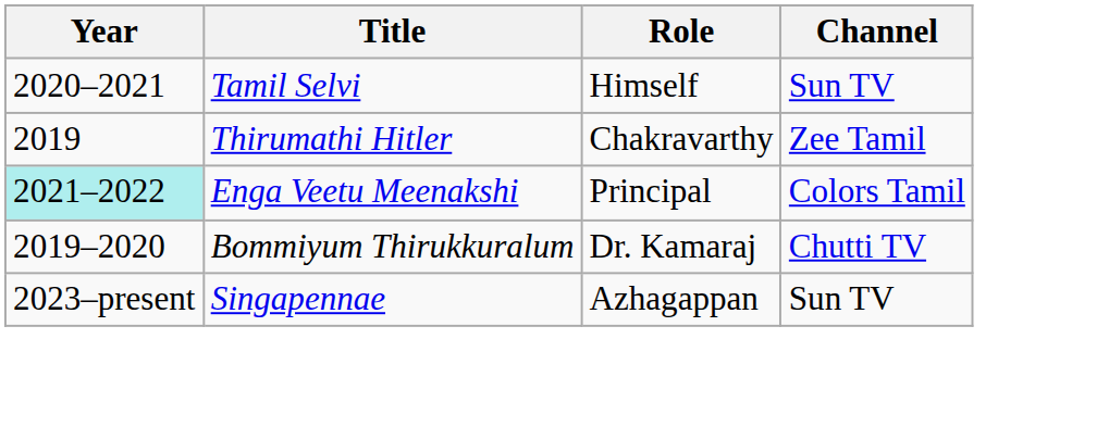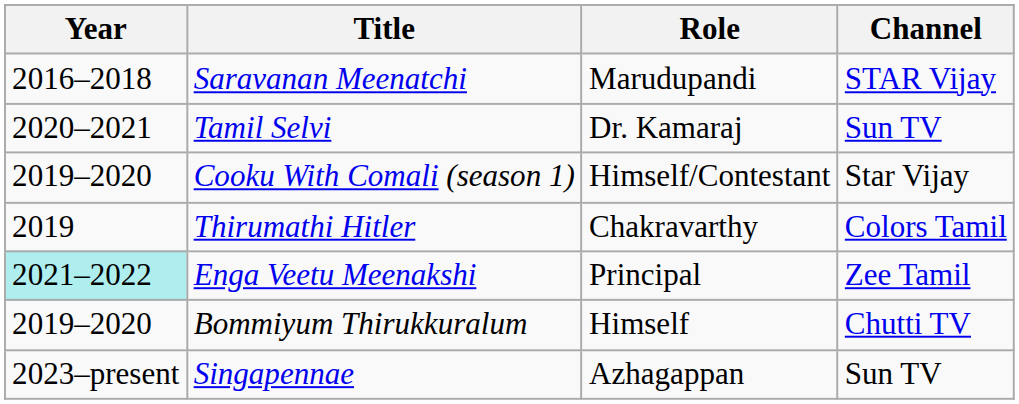 <table class="wikitable sortable">
 <tr>
 <th scope="col">Year</th>
 <th scope="col">Title</th>
 <th scope="col">Role</th>
 <th scope="col">Channel</th>
 </tr>
 <tr>
+<td>2016–2018</td>
+<td><em><a href='#'>Saravanan Meenatchi</a></em></td>
+<td>Marudupandi</td>
+<td><a href='#'>STAR Vijay</a></td>
+</tr>
+<tr>
 <td>2020–2021</td>
 <td><em><a href='#'>Tamil Selvi</a></em></td>
-<td>Himself</td>
+<td>Dr. Kamaraj</td>
 <td><a href='#'>Sun TV</a></td>
+</tr>
+<tr>
+<td>2019–2020</td>
+<td><em><a href='#'>Cooku With Comali</a> (season 1)</em></td>
+<td>Himself/Contestant</td>
+<td>Star Vijay</td>
 </tr>
 <tr>
 <td>2019</td>
 <td><em><a href='#'>Thirumathi Hitler</a></em></td>
 <td>Chakravarthy</td>
-<td><a href='#'>Zee Tamil</a></td>
+<td><a href='#'>Colors Tamil</a></td>
 </tr>
 <tr>
 <td style="background: paleturquoise;">2021–2022</td>
 <td><em><a href='#'>Enga Veetu Meenakshi</a></em></td>
 <td>Principal</td>
-<td><a href='#'>Colors Tamil</a></td>
+<td><a href='#'>Zee Tamil</a></td>
 </tr>
 <tr>
 <td>2019–2020</td>
 <td><em>Bommiyum Thirukkuralum</em></td>
-<td>Dr. Kamaraj</td>
+<td>Himself</td>
 <td><a href='#'>Chutti TV</a></td>
 </tr>
 <tr>
 <td>2023–present</td>
 <td><em><a href='#'>Singapennae</a></em></td>
 <td>Azhagappan</td>
 <td>Sun TV</td>
 </tr>
 </table>
